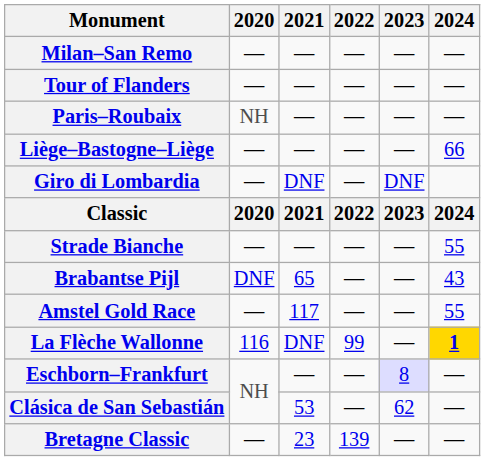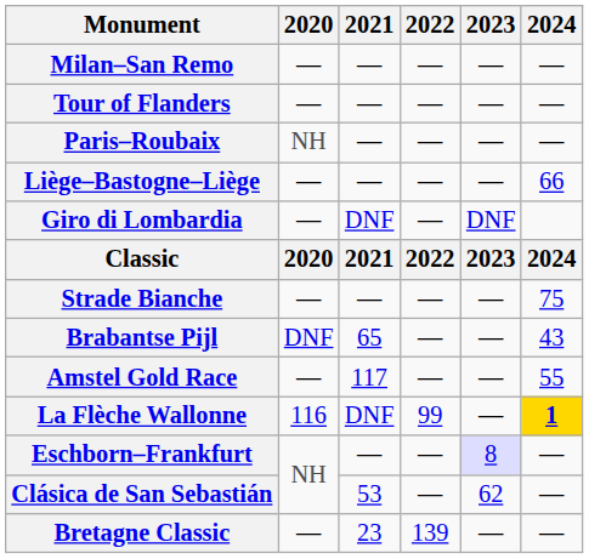 <table class="wikitable plainrowheaders">
 <tr>
 <th>Monument</th>
 <th scope="col">2020</th>
 <th scope="col">2021</th>
 <th scope="col">2022</th>
 <th scope="col">2023</th>
 <th scope="col">2024</th>
 </tr>
 <tr style="text-align:center;">
 <th scope="row"><a href='#'>Milan–San Remo</a></th>
 <td>—</td>
 <td>—</td>
 <td>—</td>
 <td>—</td>
 <td>—</td>
 </tr>
 <tr style="text-align:center;">
 <th scope="row"><a href='#'>Tour of Flanders</a></th>
 <td>—</td>
 <td>—</td>
 <td>—</td>
 <td>—</td>
 <td>—</td>
 </tr>
 <tr style="text-align:center;">
 <th scope="row"><a href='#'>Paris–Roubaix</a></th>
 <td style="color:#4d4d4d;">NH</td>
 <td>—</td>
 <td>—</td>
 <td>—</td>
 <td>—</td>
 </tr>
 <tr style="text-align:center;">
 <th scope="row"><a href='#'>Liège–Bastogne–Liège</a></th>
 <td>—</td>
 <td>—</td>
 <td>—</td>
 <td>—</td>
 <td><a href='#'>66</a></td>
 </tr>
 <tr style="text-align:center;">
 <th scope="row"><a href='#'>Giro di Lombardia</a></th>
 <td>—</td>
 <td><a href='#'>DNF</a></td>
 <td>—</td>
 <td><a href='#'>DNF</a></td>
 <td></td>
 </tr>
 <tr>
 <th>Classic</th>
 <th scope="col">2020</th>
 <th scope="col">2021</th>
 <th scope="col">2022</th>
 <th scope="col">2023</th>
 <th scope="col">2024</th>
 </tr>
 <tr style="text-align:center;">
 <th scope="row"><a href='#'>Strade Bianche</a></th>
 <td>—</td>
 <td>—</td>
 <td>—</td>
 <td>—</td>
-<td><a href='#'>55</a></td>
+<td><a href='#'>75</a></td>
 </tr>
 <tr style="text-align:center;">
 <th scope="row"><a href='#'>Brabantse Pijl</a></th>
 <td><a href='#'>DNF</a></td>
 <td><a href='#'>65</a></td>
 <td>—</td>
 <td>—</td>
 <td><a href='#'>43</a></td>
 </tr>
 <tr style="text-align:center;">
 <th scope="row"><a href='#'>Amstel Gold Race</a></th>
 <td>—</td>
 <td><a href='#'>117</a></td>
 <td>—</td>
 <td>—</td>
 <td><a href='#'>55</a></td>
 </tr>
 <tr style="text-align:center;">
 <th scope="row"><a href='#'>La Flèche Wallonne</a></th>
 <td><a href='#'>116</a></td>
 <td><a href='#'>DNF</a></td>
 <td><a href='#'>99</a></td>
 <td>—</td>
 <td style="background:gold;"><a href='#'><strong>1</strong></a></td>
 </tr>
 <tr style="text-align:center;">
 <th scope="row"><a href='#'>Eschborn–Frankfurt</a></th>
 <td style="color:#4d4d4d;" rowspan=2>NH</td>
 <td>—</td>
 <td>—</td>
 <td style="background:#ddf;"><a href='#'>8</a></td>
 <td>—</td>
 </tr>
 <tr style="text-align:center;">
 <th scope="row"><a href='#'>Clásica de San Sebastián</a></th>
 <td><a href='#'>53</a></td>
 <td>—</td>
 <td><a href='#'>62</a></td>
 <td>—</td>
 </tr>
 <tr style="text-align:center;">
 <th scope="row"><a href='#'>Bretagne Classic</a></th>
 <td>—</td>
 <td><a href='#'>23</a></td>
 <td><a href='#'>139</a></td>
 <td>—</td>
 <td>—</td>
 </tr>
 </table>
